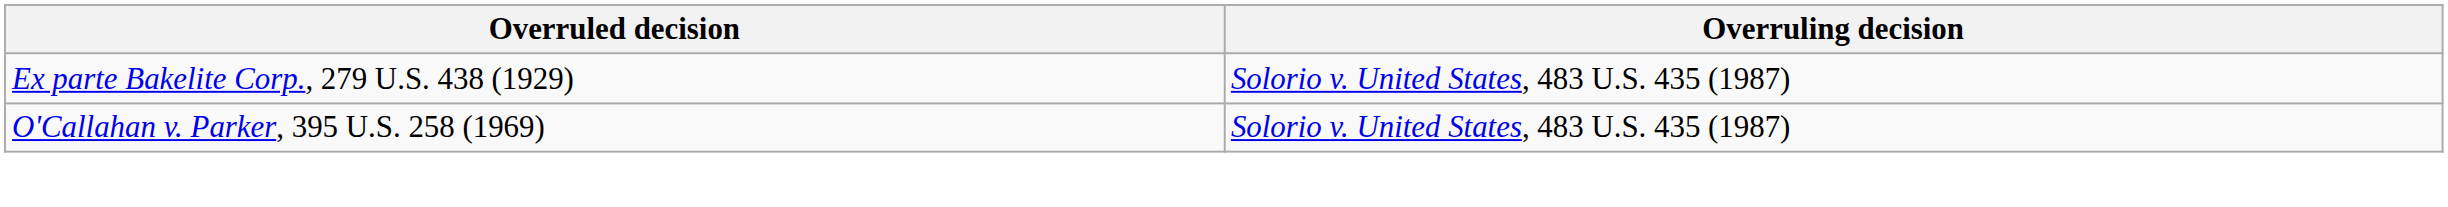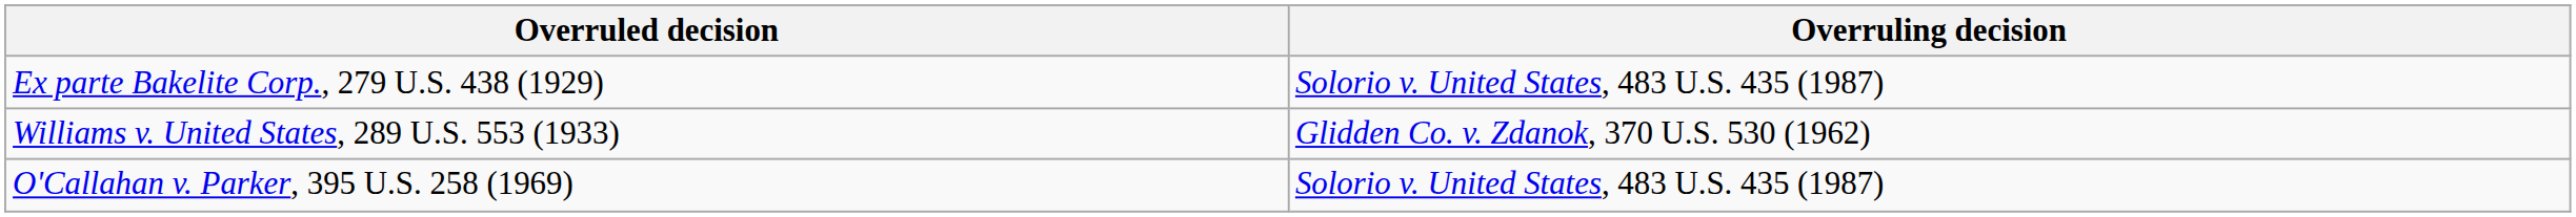 <table class="wikitable sortable collapsible" style="width:100%">
 <tr>
 <th width="50%">Overruled decision</th>
 <th width="50%">Overruling decision</th>
 </tr>
 <tr valign="top">
 <td><em><a href='#'>Ex parte Bakelite Corp.</a></em>, 279 U.S. 438 (1929)</td>
 <td><em><a href='#'>Solorio v. United States</a></em>, 483 U.S. 435 (1987)</td>
 </tr>
 <tr>
+<td><em><a href='#'>Williams v. United States</a></em>, 289 U.S. 553 (1933)</td>
+<td><em><a href='#'>Glidden Co. v. Zdanok</a></em>, 370 U.S. 530 (1962)</td>
+</tr>
+<tr>
 <td><em><a href='#'>O'Callahan v. Parker</a></em>, 395 U.S. 258 (1969)</td>
 <td><em><a href='#'>Solorio v. United States</a></em>, 483 U.S. 435 (1987)</td>
 </tr>
 </table>
